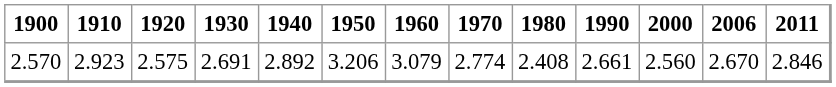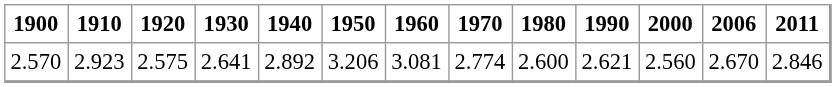 <table align="center" rules="all" cellspacing="0" cellpadding="4" style="border: 1px solid #999; border-right: 2px solid #999; border-bottom:2px solid #999">
 <tr>
 <th>1900</th>
 <th>1910</th>
 <th>1920</th>
 <th>1930</th>
 <th>1940</th>
 <th>1950</th>
 <th>1960</th>
 <th>1970</th>
 <th>1980</th>
 <th>1990</th>
 <th>2000</th>
 <th>2006</th>
 <th>2011</th>
 </tr>
 <tr>
 <td align=center>2.570</td>
 <td align=center>2.923</td>
 <td align=center>2.575</td>
-<td align=center>2.691</td>
+<td align=center>2.641</td>
 <td align=center>2.892</td>
 <td align=center>3.206</td>
-<td align=center>3.079</td>
+<td align=center>3.081</td>
 <td align=center>2.774</td>
-<td align=center>2.408</td>
-<td align=center>2.661</td>
+<td align=center>2.600</td>
+<td align=center>2.621</td>
 <td align=center>2.560</td>
 <td align=center>2.670</td>
 <td align=center>2.846</td>
 </tr>
 </table>
